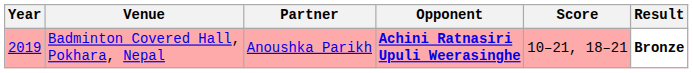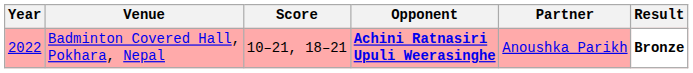 <table class="sortable wikitable" style="font-size: 90%;">
 <tr>
 <th>Year</th>
 <th>Venue</th>
+<th>Score</th>
+<th>Opponent</th>
 <th>Partner</th>
-<th>Opponent</th>
-<th>Score</th>
 <th>Result</th>
 </tr>
 <tr style="background:#FFAAAA">
-<td align="center"><a href='#'>2019</a></td>
+<td align="center"><a href='#'>2022</a></td>
 <td align="left"><a href='#'>Badminton Covered Hall</a>,<br><a href='#'>Pokhara</a>, <a href='#'>Nepal</a></td>
+<td align="left">10–21, 18–21</td>
+<td align="left"><strong> <a href='#'>Achini Ratnasiri</a> <br>  <a href='#'>Upuli Weerasinghe</a></strong></td>
 <td align="left"> <a href='#'>Anoushka Parikh</a></td>
-<td align="left"><strong> <a href='#'>Achini Ratnasiri</a> <br>  <a href='#'>Upuli Weerasinghe</a></strong></td>
-<td align="left">10–21, 18–21</td>
 <td style="text-align:left; background:white"> <strong>Bronze</strong></td>
 </tr>
 </table>
